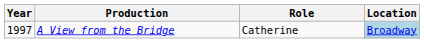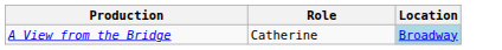 <table class="wikitable">
 <tr>
-<th>Year</th>
 <th style="width:250px;">Production</th>
 <th style="width:150px;">Role</th>
 <th class = "unsortable">Location</th>
 </tr>
 <tr>
-<td>1997</td>
 <td><em><a href='#'>A View from the Bridge</a></em></td>
 <td>Catherine</td>
 <td style="background: lightblue;"><a href='#'>Broadway</a></td>
 </tr>
 </table>
